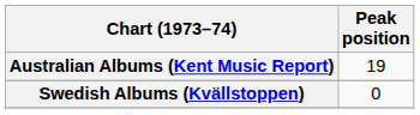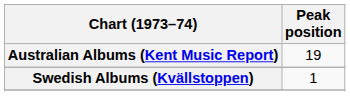 <table class="wikitable sortable plainrowheaders" style="text-align:center">
 <tr>
 <th scope="col">Chart (1973–74)</th>
 <th scope="col">Peak<br> position</th>
 </tr>
 <tr>
 <th scope="row">Australian Albums (<a href='#'>Kent Music Report</a>)</th>
 <td>19</td>
 </tr>
 <tr>
 </tr>
 <tr>
 </tr>
 <tr>
 </tr>
 <tr>
 <th scope="row">Swedish Albums (<a href='#'>Kvällstoppen</a>)</th>
-<td>0</td>
+<td>1</td>
 </tr>
 <tr>
 </tr>
 <tr>
 </tr>
 </table>
